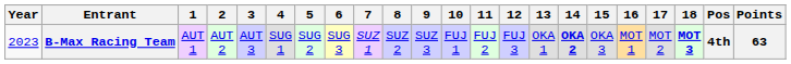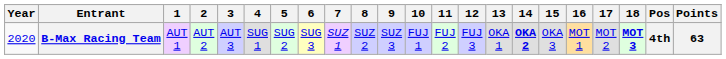 <table class="wikitable" style="text-align:center; font-size:85%">
 <tr>
 <th>Year</th>
 <th>Entrant</th>
 <th>1</th>
 <th>2</th>
 <th>3</th>
 <th>4</th>
 <th>5</th>
 <th>6</th>
 <th>7</th>
 <th>8</th>
 <th>9</th>
 <th>10</th>
 <th>11</th>
 <th>12</th>
 <th>13</th>
 <th>14</th>
 <th>15</th>
 <th>16</th>
 <th>17</th>
 <th>18</th>
 <th>Pos</th>
 <th>Points</th>
 </tr>
 <tr>
-<td><a href='#'>2023</a></td>
+<td><a href='#'>2020</a></td>
 <th nowrap><a href='#'>B-Max Racing Team</a></th>
 <td style="background:#EFCFFF;"><a href='#'>AUT<br>1</a><br></td>
 <td style="background:#DFFFDF;"><a href='#'>AUT<br>2</a><br></td>
 <td style="background:#CFCFFF;"><a href='#'>AUT<br>3</a><br></td>
 <td style="background:#DFDFDF;"><a href='#'>SUG<br>1</a><br></td>
 <td style="background:#DFFFDF;"><a href='#'>SUG<br>2</a><br></td>
 <td style="background:#FFFFBF;"><a href='#'>SUG<br>3</a><br></td>
 <td style="background:#EFCFFF;"><em><a href='#'>SUZ<br>1</a></em><br></td>
 <td style="background:#CFCFFF;"><a href='#'>SUZ<br>2</a><br></td>
 <td style="background:#CFCFFF;"><a href='#'>SUZ<br>3</a><br></td>
 <td style="background:#CFCFFF;"><a href='#'>FUJ<br>1</a><br></td>
 <td style="background:#DFFFDF;"><a href='#'>FUJ<br>2</a><br></td>
 <td style="background:#CFCFFF;"><a href='#'>FUJ<br>3</a><br></td>
 <td style="background:#DFDFDF;"><a href='#'>OKA<br>1</a><br></td>
 <td style="background:#DFDFDF;"><strong><a href='#'>OKA<br>2</a></strong><br></td>
 <td style="background:#DFDFDF;"><a href='#'>OKA<br>3</a><br></td>
 <td style="background:#FFDF9F;"><a href='#'>MOT<br>1</a><br></td>
 <td style="background:#DFDFDF;"><a href='#'>MOT<br>2</a><br></td>
 <td style="background:#DFFFDF;"><strong><a href='#'>MOT<br>3</a><br></strong></td>
 <th>4th</th>
 <th>63</th>
 </tr>
 </table>
